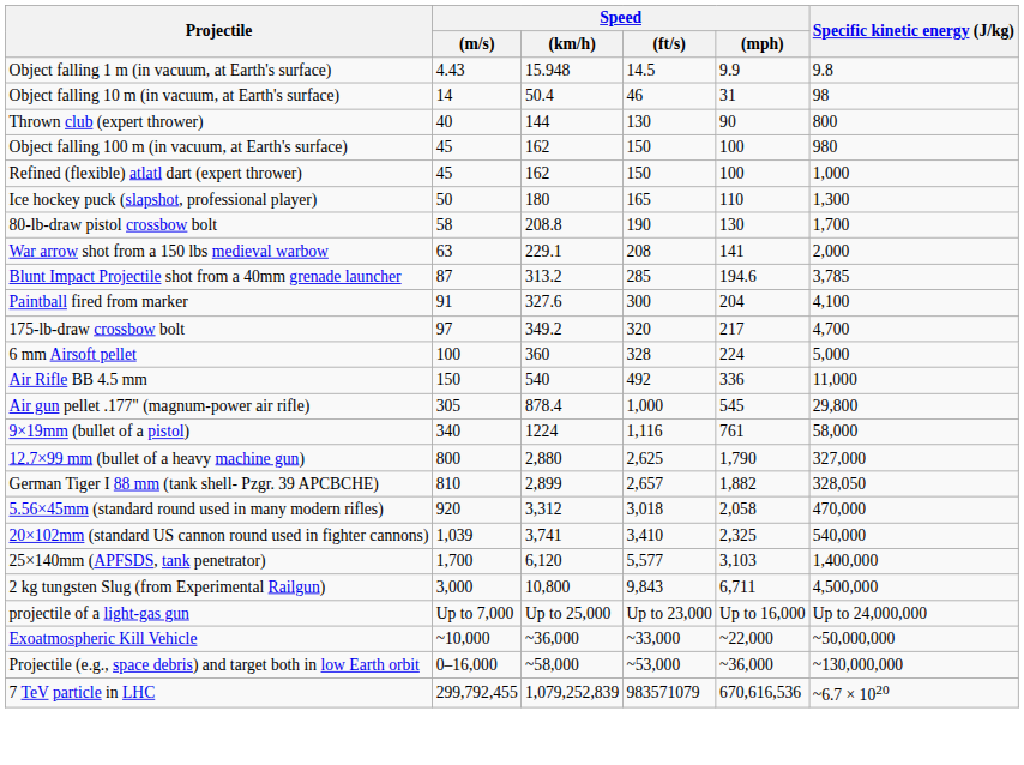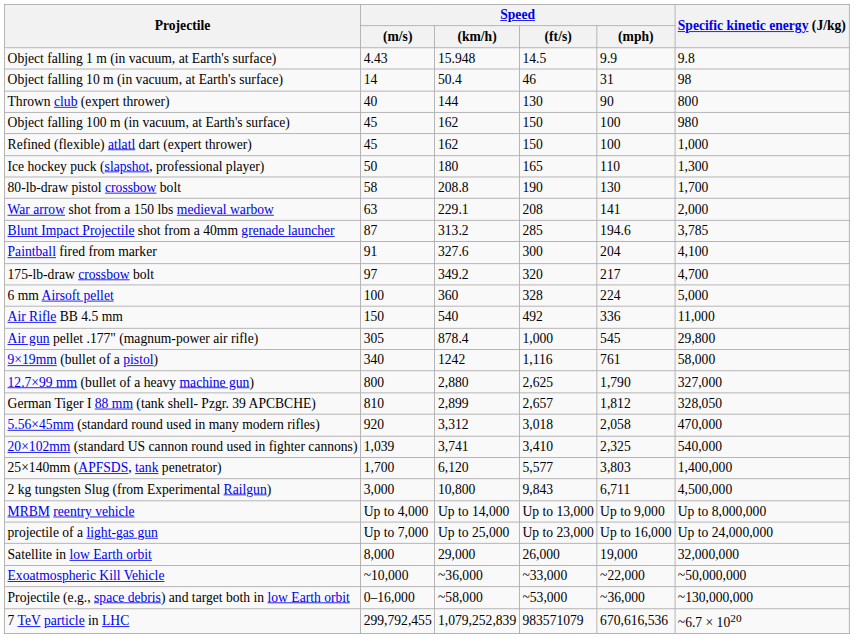 <table class="wikitable">
 <tr>
 <th rowspan=2>Projectile</th>
 <th colspan=4><a href='#'>Speed</a></th>
 <th rowspan=2><a href='#'>Specific kinetic energy</a> (J/kg)</th>
 </tr>
 <tr>
 <th>(m/s)</th>
 <th>(km/h)</th>
 <th>(ft/s)</th>
 <th>(mph)</th>
 </tr>
 <tr>
 <td>Object falling 1 m (in vacuum, at Earth's surface)</td>
 <td>4.43</td>
 <td>15.948</td>
 <td>14.5</td>
 <td>9.9</td>
 <td>9.8</td>
 </tr>
 <tr>
 <td>Object falling 10 m (in vacuum, at Earth's surface)</td>
 <td>14</td>
 <td>50.4</td>
 <td>46</td>
 <td>31</td>
 <td>98</td>
 </tr>
 <tr>
 <td>Thrown <a href='#'>club</a> (expert thrower)</td>
 <td>40</td>
 <td>144</td>
 <td>130</td>
 <td>90</td>
 <td>800</td>
 </tr>
 <tr>
 <td>Object falling 100 m (in vacuum, at Earth's surface)</td>
 <td>45</td>
 <td>162</td>
 <td>150</td>
 <td>100</td>
 <td>980</td>
 </tr>
 <tr>
 <td>Refined (flexible) <a href='#'>atlatl</a> dart (expert thrower)</td>
 <td>45</td>
 <td>162</td>
 <td>150</td>
 <td>100</td>
 <td>1,000</td>
 </tr>
 <tr>
 <td>Ice hockey puck (<a href='#'>slapshot</a>, professional player)</td>
 <td>50</td>
 <td>180</td>
 <td>165</td>
 <td>110</td>
 <td>1,300</td>
 </tr>
 <tr>
 <td>80-lb-draw pistol <a href='#'>crossbow</a> bolt</td>
 <td>58</td>
 <td>208.8</td>
 <td>190</td>
 <td>130</td>
 <td>1,700</td>
 </tr>
 <tr>
 <td><a href='#'>War arrow</a> shot from a 150 lbs <a href='#'>medieval warbow</a></td>
 <td>63</td>
 <td>229.1</td>
 <td>208</td>
 <td>141</td>
 <td>2,000</td>
 </tr>
 <tr>
 <td><a href='#'>Blunt Impact Projectile</a> shot from a 40mm <a href='#'>grenade launcher</a></td>
 <td>87</td>
 <td>313.2</td>
 <td>285</td>
 <td>194.6</td>
 <td>3,785</td>
 </tr>
 <tr>
 <td><a href='#'>Paintball</a> fired from marker</td>
 <td>91</td>
 <td>327.6</td>
 <td>300</td>
 <td>204</td>
 <td>4,100</td>
 </tr>
 <tr>
 <td>175-lb-draw <a href='#'>crossbow</a> bolt</td>
 <td>97</td>
 <td>349.2</td>
 <td>320</td>
 <td>217</td>
 <td>4,700</td>
 </tr>
 <tr>
 <td>6 mm <a href='#'>Airsoft pellet</a></td>
 <td>100</td>
 <td>360</td>
 <td>328</td>
 <td>224</td>
 <td>5,000</td>
 </tr>
 <tr>
 <td><a href='#'>Air Rifle</a> BB 4.5 mm</td>
 <td>150</td>
 <td>540</td>
 <td>492</td>
 <td>336</td>
 <td>11,000</td>
 </tr>
 <tr>
 <td><a href='#'>Air gun</a> pellet .177" (magnum-power air rifle)</td>
 <td>305</td>
 <td>878.4</td>
 <td>1,000</td>
 <td>545</td>
 <td>29,800</td>
 </tr>
 <tr>
 <td><a href='#'>9×19mm</a> (bullet of a <a href='#'>pistol</a>)</td>
 <td>340</td>
-<td>1224</td>
+<td>1242</td>
 <td>1,116</td>
 <td>761</td>
 <td>58,000</td>
 </tr>
 <tr>
 <td><a href='#'>12.7×99 mm</a> (bullet of a heavy <a href='#'>machine gun</a>)</td>
 <td>800</td>
 <td>2,880</td>
 <td>2,625</td>
 <td>1,790</td>
 <td>327,000</td>
 </tr>
 <tr>
 <td>German Tiger I <a href='#'>88 mm</a> (tank shell- Pzgr. 39 APCBCHE)</td>
 <td>810</td>
 <td>2,899</td>
 <td>2,657</td>
-<td>1,882</td>
+<td>1,812</td>
 <td>328,050</td>
 </tr>
 <tr>
 <td><a href='#'>5.56×45mm</a> (standard round used in many modern rifles)</td>
 <td>920</td>
 <td>3,312</td>
 <td>3,018</td>
 <td>2,058</td>
 <td>470,000</td>
 </tr>
 <tr>
 <td><a href='#'>20×102mm</a> (standard US cannon round used in fighter cannons)</td>
 <td>1,039</td>
 <td>3,741</td>
 <td>3,410</td>
 <td>2,325</td>
 <td>540,000</td>
 </tr>
 <tr>
 <td>25×140mm (<a href='#'>APFSDS</a>, <a href='#'>tank</a> penetrator)</td>
 <td>1,700</td>
 <td>6,120</td>
 <td>5,577</td>
-<td>3,103</td>
+<td>3,803</td>
 <td>1,400,000</td>
 </tr>
 <tr>
 <td>2 kg tungsten Slug (from Experimental <a href='#'>Railgun</a>)</td>
 <td>3,000</td>
 <td>10,800</td>
 <td>9,843</td>
 <td>6,711</td>
 <td>4,500,000</td>
 </tr>
 <tr>
+<td><a href='#'>MRBM</a> <a href='#'>reentry vehicle</a></td>
+<td>Up to 4,000</td>
+<td>Up to 14,000</td>
+<td>Up to 13,000</td>
+<td>Up to 9,000</td>
+<td>Up to 8,000,000</td>
+</tr>
+<tr>
 <td>projectile of a <a href='#'>light-gas gun</a></td>
 <td>Up to 7,000</td>
 <td>Up to 25,000</td>
 <td>Up to 23,000</td>
 <td>Up to 16,000</td>
 <td>Up to 24,000,000</td>
+</tr>
+<tr>
+<td>Satellite in <a href='#'>low Earth orbit</a></td>
+<td>8,000</td>
+<td>29,000</td>
+<td>26,000</td>
+<td>19,000</td>
+<td>32,000,000</td>
 </tr>
 <tr>
 <td><a href='#'>Exoatmospheric Kill Vehicle</a></td>
 <td>~10,000</td>
 <td>~36,000</td>
 <td>~33,000</td>
 <td>~22,000</td>
 <td>~50,000,000</td>
 </tr>
 <tr>
 <td>Projectile (e.g., <a href='#'>space debris</a>) and target both in <a href='#'>low Earth orbit</a></td>
 <td>0–16,000</td>
 <td>~58,000</td>
 <td>~53,000</td>
 <td>~36,000</td>
 <td>~130,000,000</td>
 </tr>
 <tr>
 <td>7 <a href='#'>T</a><a href='#'>eV</a> <a href='#'>particle</a> in <a href='#'>LHC</a></td>
 <td>299,792,455 </td>
 <td>1,079,252,839</td>
 <td>983571079</td>
 <td>670,616,536</td>
 <td>~6.7 × 10<sup>20</sup> </td>
 </tr>
 </table>
